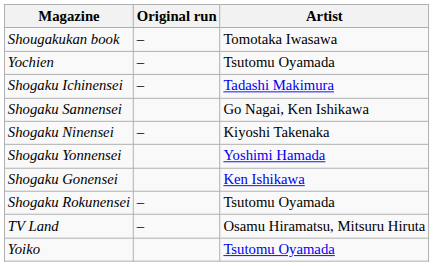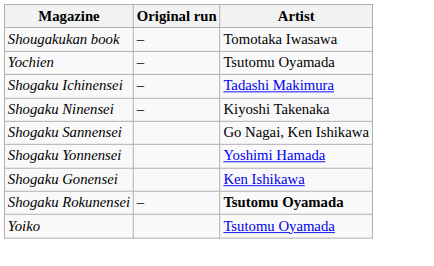 <table class="wikitable">
 <tr>
 <th>Magazine</th>
 <th>Original run</th>
 <th>Artist</th>
 </tr>
 <tr>
 <td><em>Shougakukan book</em></td>
 <td> – </td>
 <td>Tomotaka Iwasawa</td>
 </tr>
 <tr>
 <td><em>Yochien</em></td>
 <td> – </td>
 <td>Tsutomu Oyamada</td>
 </tr>
 <tr>
 <td><em>Shogaku Ichinensei</em></td>
 <td> – </td>
 <td><a href='#'>Tadashi Makimura</a></td>
 </tr>
 <tr>
+<td><em>Shogaku Ninensei</em></td>
+<td> – </td>
+<td>Kiyoshi Takenaka</td>
+</tr>
+<tr>
 <td><em>Shogaku Sannensei</em></td>
 <td></td>
 <td>Go Nagai, Ken Ishikawa</td>
-</tr>
-<tr>
-<td><em>Shogaku Ninensei</em></td>
-<td> – </td>
-<td>Kiyoshi Takenaka</td>
 </tr>
 <tr>
 <td><em>Shogaku Yonnensei</em></td>
 <td></td>
 <td><a href='#'>Yoshimi Hamada</a></td>
 </tr>
 <tr>
 <td><em>Shogaku Gonensei</em></td>
 <td></td>
 <td><a href='#'>Ken Ishikawa</a></td>
 </tr>
 <tr>
 <td><em>Shogaku Rokunensei</em></td>
 <td> – </td>
-<td>Tsutomu Oyamada</td>
-</tr>
-<tr>
-<td><em>TV Land</em></td>
-<td> – </td>
-<td>Osamu Hiramatsu, Mitsuru Hiruta</td>
+<td><strong>Tsutomu Oyamada</strong></td>
 </tr>
 <tr>
 <td><em>Yoiko</em></td>
 <td></td>
 <td><a href='#'>Tsutomu Oyamada</a></td>
 </tr>
 </table>
